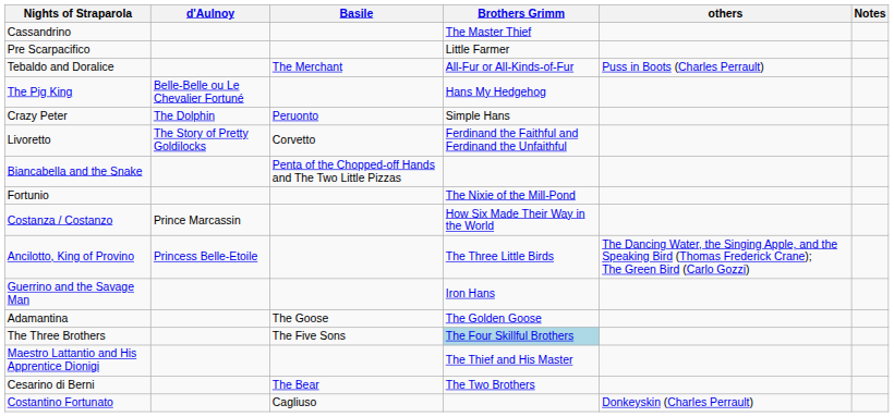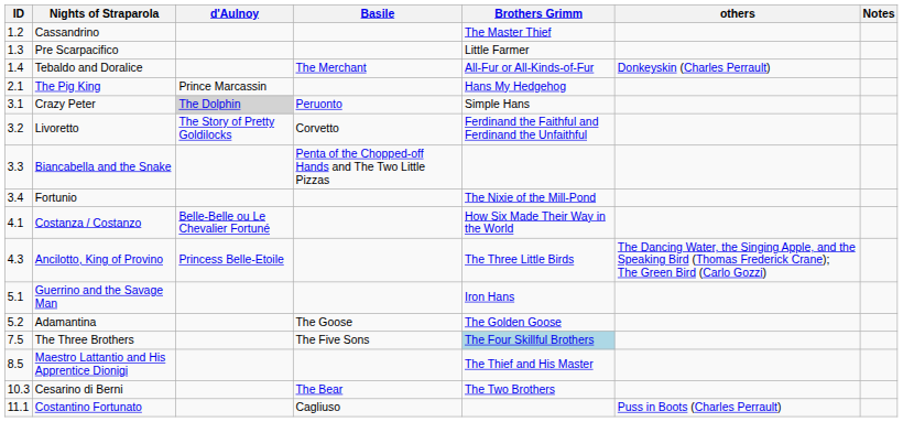 <table class="wikitable">
 <tr>
+<th>ID</th>
 <th>Nights of Straparola</th>
 <th><a href='#'>d'Aulnoy</a></th>
 <th><a href='#'>Basile</a></th>
 <th><a href='#'>Brothers Grimm</a></th>
 <th>others</th>
 <th>Notes</th>
 </tr>
 <tr>
+<td>1.2</td>
 <td>Cassandrino</td>
 <td></td>
 <td></td>
 <td><a href='#'>The Master Thief</a></td>
 <td></td>
 <td></td>
 </tr>
 <tr>
+<td>1.3</td>
 <td>Pre Scarpacifico</td>
 <td></td>
 <td></td>
 <td>Little Farmer</td>
 <td></td>
 <td></td>
 </tr>
 <tr>
+<td>1.4</td>
 <td>Tebaldo and Doralice</td>
 <td></td>
 <td><a href='#'>The Merchant</a></td>
 <td><a href='#'>All-Fur or All-Kinds-of-Fur</a></td>
-<td><a href='#'>Puss in Boots</a> (<a href='#'>Charles Perrault</a>)</td>
+<td><a href='#'>Donkeyskin</a> (<a href='#'>Charles Perrault</a>)</td>
 <td></td>
 </tr>
 <tr>
+<td>2.1</td>
 <td><a href='#'>The Pig King</a></td>
-<td><a href='#'>Belle-Belle ou Le Chevalier Fortuné</a></td>
+<td>Prince Marcassin</td>
 <td></td>
 <td><a href='#'>Hans My Hedgehog</a></td>
 <td></td>
 <td></td>
 </tr>
 <tr>
+<td>3.1</td>
 <td>Crazy Peter</td>
-<td><a href='#'>The Dolphin</a></td>
+<td style="background: lightgrey;"><a href='#'>The Dolphin</a></td>
 <td><a href='#'>Peruonto</a></td>
 <td>Simple Hans</td>
 <td></td>
 <td></td>
 </tr>
 <tr>
+<td>3.2</td>
 <td>Livoretto</td>
 <td><a href='#'>The Story of Pretty Goldilocks</a></td>
 <td>Corvetto</td>
 <td><a href='#'>Ferdinand the Faithful and Ferdinand the Unfaithful</a></td>
 <td></td>
 <td></td>
 </tr>
 <tr>
+<td>3.3</td>
 <td><a href='#'>Biancabella and the Snake</a></td>
 <td></td>
 <td><a href='#'>Penta of the Chopped-off Hands</a> and The Two Little Pizzas</td>
 <td></td>
 <td></td>
 <td></td>
 </tr>
 <tr>
+<td>3.4</td>
 <td>Fortunio</td>
 <td></td>
 <td></td>
 <td><a href='#'>The Nixie of the Mill-Pond</a></td>
 <td></td>
 <td></td>
 </tr>
 <tr>
+<td>4.1</td>
 <td><a href='#'>Costanza / Costanzo</a></td>
-<td>Prince Marcassin</td>
+<td><a href='#'>Belle-Belle ou Le Chevalier Fortuné</a></td>
 <td></td>
 <td><a href='#'>How Six Made Their Way in the World</a></td>
 <td></td>
 <td></td>
 </tr>
 <tr>
+<td>4.3</td>
 <td><a href='#'>Ancilotto, King of Provino</a></td>
 <td><a href='#'>Princess Belle-Etoile</a></td>
 <td></td>
 <td><a href='#'>The Three Little Birds</a></td>
 <td><a href='#'>The Dancing Water, the Singing Apple, and the Speaking Bird</a> (<a href='#'>Thomas Frederick Crane</a>);<br><a href='#'>The Green Bird</a> (<a href='#'>Carlo Gozzi</a>)</td>
 <td></td>
 </tr>
 <tr>
+<td>5.1</td>
 <td><a href='#'>Guerrino and the Savage Man</a></td>
 <td></td>
 <td></td>
 <td><a href='#'>Iron Hans</a></td>
 <td></td>
 <td></td>
 </tr>
 <tr>
+<td>5.2</td>
 <td>Adamantina</td>
 <td></td>
 <td>The Goose</td>
 <td><a href='#'>The Golden Goose</a></td>
 <td></td>
 <td></td>
 </tr>
 <tr>
+<td>7.5</td>
 <td>The Three Brothers</td>
 <td></td>
 <td>The Five Sons</td>
 <td style="background: lightblue;"><a href='#'>The Four Skillful Brothers</a></td>
 <td></td>
 <td></td>
 </tr>
 <tr>
+<td>8.5</td>
 <td><a href='#'>Maestro Lattantio and His Apprentice Dionigi</a></td>
 <td></td>
 <td></td>
 <td><a href='#'>The Thief and His Master</a></td>
 <td></td>
 <td></td>
 </tr>
 <tr>
+<td>10.3</td>
 <td>Cesarino di Berni</td>
 <td></td>
 <td><a href='#'>The Bear</a></td>
 <td><a href='#'>The Two Brothers</a></td>
 <td></td>
 <td></td>
 </tr>
 <tr>
+<td>11.1</td>
 <td><a href='#'>Costantino Fortunato</a></td>
 <td></td>
 <td>Cagliuso</td>
 <td></td>
-<td><a href='#'>Donkeyskin</a> (<a href='#'>Charles Perrault</a>)</td>
+<td><a href='#'>Puss in Boots</a> (<a href='#'>Charles Perrault</a>)</td>
 <td></td>
 </tr>
 </table>
